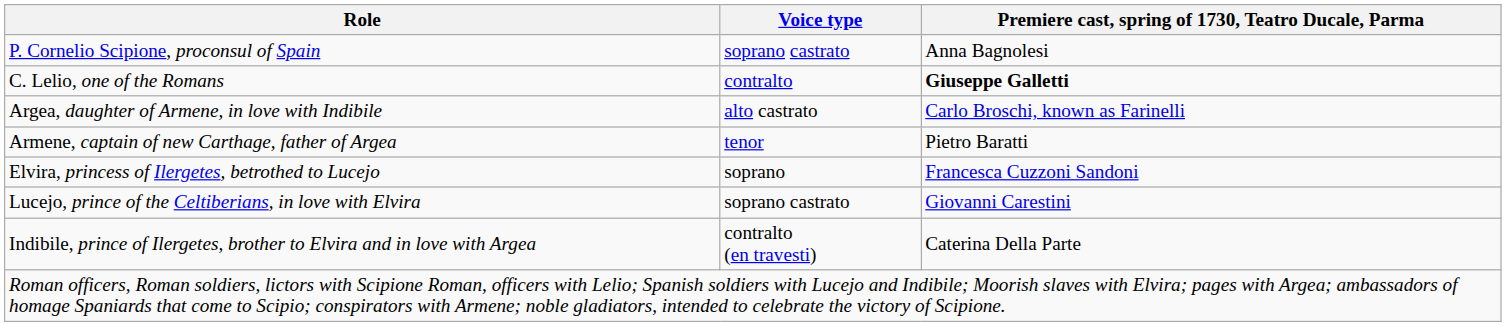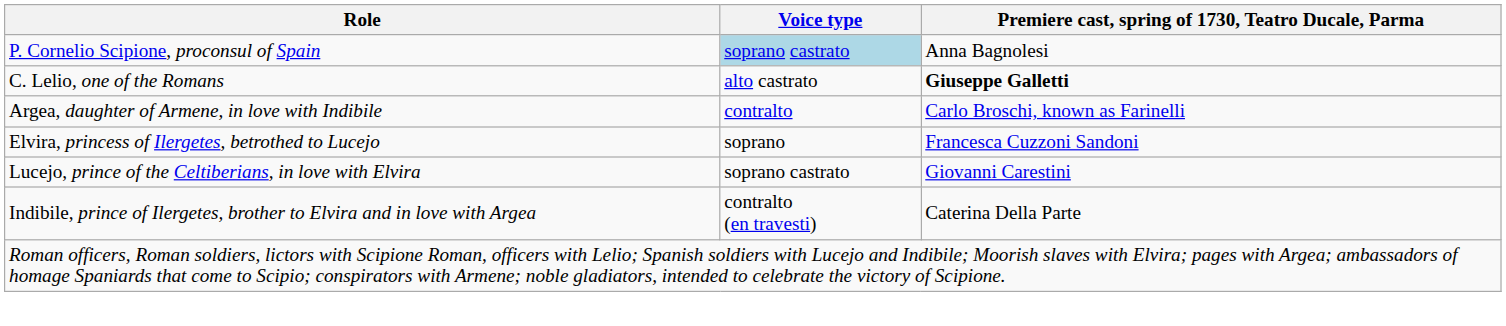 <table class="wikitable">
 <tr>
 <th>Role</th>
 <th><a href='#'>Voice type</a></th>
 <th>Premiere cast, spring of 1730, Teatro Ducale, Parma</th>
 </tr>
 <tr>
 <td><a href='#'>P. Cornelio Scipione</a>, <em>proconsul of <a href='#'>Spain</a></em></td>
-<td><a href='#'>soprano</a> <a href='#'>castrato</a></td>
+<td style="background: lightblue;"><a href='#'>soprano</a> <a href='#'>castrato</a></td>
 <td>Anna Bagnolesi</td>
 </tr>
 <tr>
 <td>C. Lelio, <em>one of the Romans</em></td>
-<td><a href='#'>contralto</a></td>
+<td><a href='#'>alto</a> castrato</td>
 <td><strong>Giuseppe Galletti</strong></td>
 </tr>
 <tr>
 <td>Argea, <em>daughter of Armene, in love with Indibile</em></td>
-<td><a href='#'>alto</a> castrato</td>
+<td><a href='#'>contralto</a></td>
 <td><a href='#'>Carlo Broschi, known as Farinelli</a></td>
-</tr>
-<tr>
-<td>Armene, <em>captain of new Carthage, father of Argea</em></td>
-<td><a href='#'>tenor</a></td>
-<td>Pietro Baratti</td>
 </tr>
 <tr>
 <td>Elvira, <em>princess of <a href='#'>Ilergetes</a>, betrothed to Lucejo</em></td>
 <td>soprano</td>
 <td><a href='#'>Francesca Cuzzoni Sandoni</a></td>
 </tr>
 <tr>
 <td>Lucejo, <em>prince of the <a href='#'>Celtiberians</a>, in love with Elvira</em></td>
 <td>soprano castrato</td>
 <td><a href='#'>Giovanni Carestini</a></td>
 </tr>
 <tr>
 <td>Indibile, <em>prince of Ilergetes, brother to Elvira and in love with Argea</em></td>
 <td>contralto<br>(<a href='#'>en travesti</a>)</td>
 <td>Caterina Della Parte</td>
 </tr>
 <tr>
 <td colspan="3"><em>Roman officers, Roman soldiers, lictors with Scipione Roman, officers with Lelio; Spanish soldiers with Lucejo and Indibile; Moorish slaves with Elvira; pages with Argea; ambassadors of homage Spaniards that come to Scipio; conspirators with Armene; noble gladiators, intended to celebrate the victory of Scipione.</em></td>
 </tr>
 </table>
